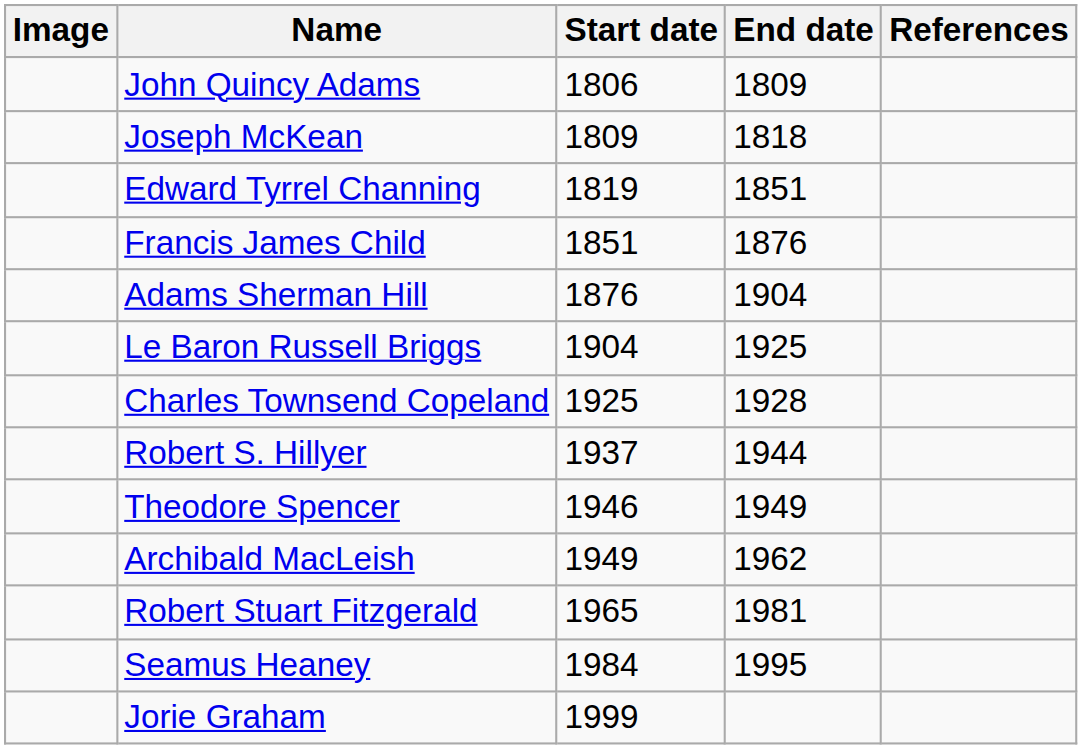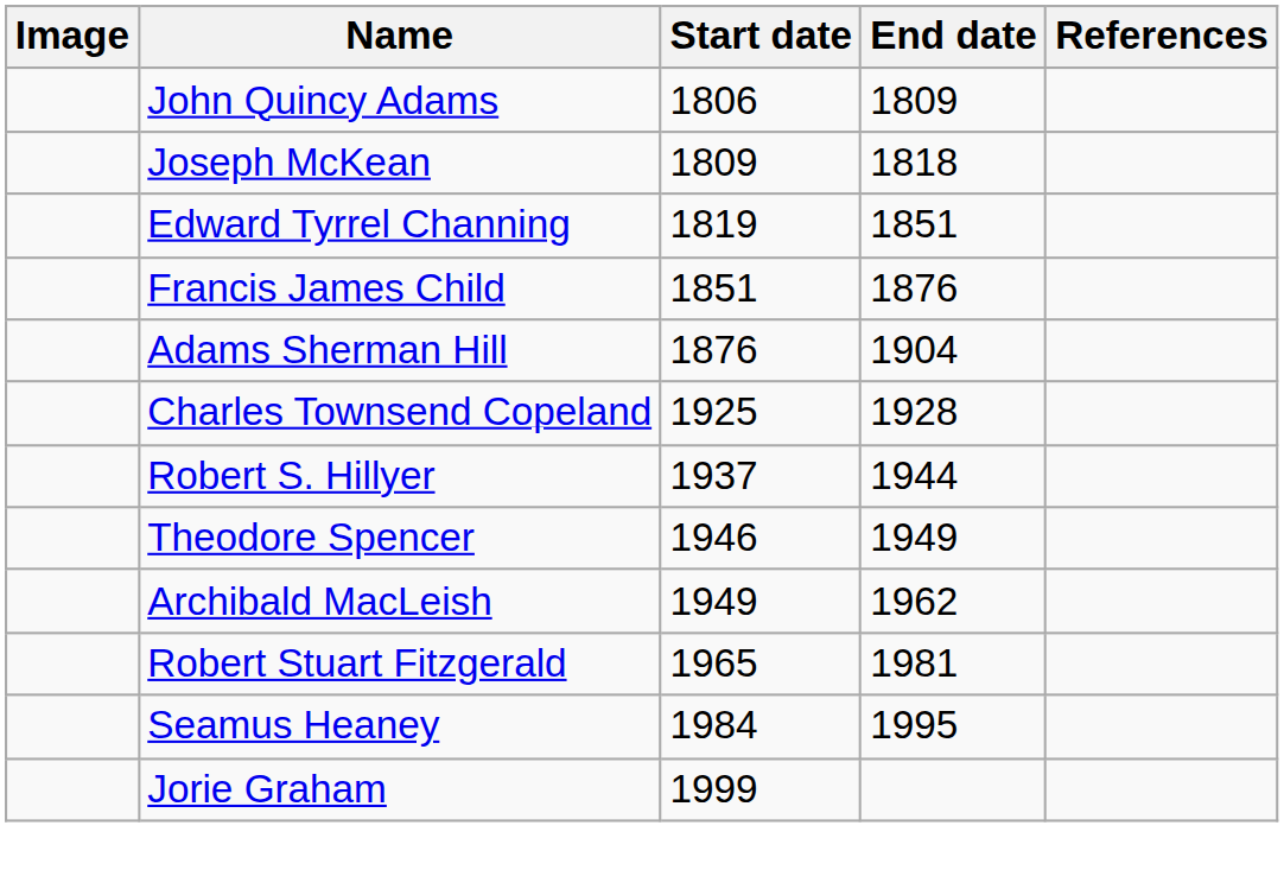 <table class="wikitable">
 <tr>
 <th>Image</th>
 <th>Name</th>
 <th>Start date</th>
 <th>End date</th>
 <th>References</th>
 </tr>
 <tr>
 <td></td>
 <td><a href='#'>John Quincy Adams</a></td>
 <td>1806</td>
 <td>1809</td>
 <td></td>
 </tr>
 <tr>
 <td></td>
 <td><a href='#'>Joseph McKean</a></td>
 <td>1809</td>
 <td>1818</td>
 <td></td>
 </tr>
 <tr>
 <td></td>
 <td><a href='#'>Edward Tyrrel Channing</a></td>
 <td>1819</td>
 <td>1851</td>
 <td></td>
 </tr>
 <tr>
 <td></td>
 <td><a href='#'>Francis James Child</a></td>
 <td>1851</td>
 <td>1876</td>
 <td></td>
 </tr>
 <tr>
 <td></td>
 <td><a href='#'>Adams Sherman Hill</a></td>
 <td>1876</td>
 <td>1904</td>
-<td></td>
-</tr>
-<tr>
-<td></td>
-<td><a href='#'>Le Baron Russell Briggs</a></td>
-<td>1904</td>
-<td>1925</td>
 <td></td>
 </tr>
 <tr>
 <td></td>
 <td><a href='#'>Charles Townsend Copeland</a></td>
 <td>1925</td>
 <td>1928</td>
 <td></td>
 </tr>
 <tr>
 <td></td>
 <td><a href='#'>Robert S. Hillyer</a></td>
 <td>1937</td>
 <td>1944</td>
 <td></td>
 </tr>
 <tr>
 <td></td>
 <td><a href='#'>Theodore Spencer</a></td>
 <td>1946</td>
 <td>1949</td>
 <td></td>
 </tr>
 <tr>
 <td></td>
 <td><a href='#'>Archibald MacLeish</a></td>
 <td>1949</td>
 <td>1962</td>
 <td></td>
 </tr>
 <tr>
 <td></td>
 <td><a href='#'>Robert Stuart Fitzgerald</a></td>
 <td>1965</td>
 <td>1981</td>
 <td></td>
 </tr>
 <tr>
 <td></td>
 <td><a href='#'>Seamus Heaney</a></td>
 <td>1984</td>
 <td>1995</td>
 <td></td>
 </tr>
 <tr>
 <td></td>
 <td><a href='#'>Jorie Graham</a></td>
 <td>1999</td>
 <td></td>
 <td></td>
 </tr>
 </table>
